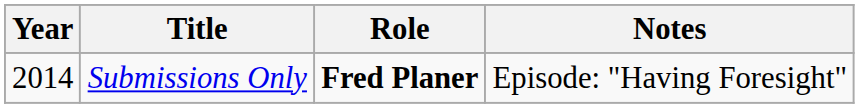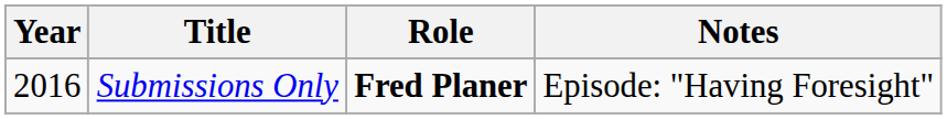 <table class="wikitable sortable">
 <tr>
 <th>Year</th>
 <th>Title</th>
 <th>Role</th>
 <th>Notes</th>
 </tr>
 <tr>
-<td>2014</td>
+<td>2016</td>
 <td><em><a href='#'>Submissions Only</a></em></td>
 <td><strong>Fred Planer</strong></td>
 <td>Episode: "Having Foresight"</td>
 </tr>
 </table>
